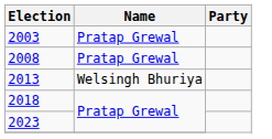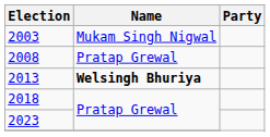 <table class="wikitable sortable">
 <tr>
 <th>Election</th>
 <th>Name</th>
 <th colspan=2>Party</th>
 </tr>
 <tr>
 <td><a href='#'>2003</a></td>
-<td><a href='#'>Pratap Grewal</a></td>
+<td><a href='#'>Mukam Singh Nigwal</a></td>
 <td></td>
 </tr>
 <tr>
 <td><a href='#'>2008</a></td>
 <td><a href='#'>Pratap Grewal</a></td>
 <td></td>
 </tr>
 <tr>
 <td><a href='#'>2013</a></td>
-<td>Welsingh Bhuriya</td>
+<td><strong>Welsingh Bhuriya</strong></td>
 <td></td>
 </tr>
 <tr>
 <td><a href='#'>2018</a></td>
 <td rowspan=2><a href='#'>Pratap Grewal</a></td>
 <td></td>
 </tr>
 <tr>
 <td><a href='#'>2023</a></td>
 </tr>
 <tr>
 </tr>
 </table>
